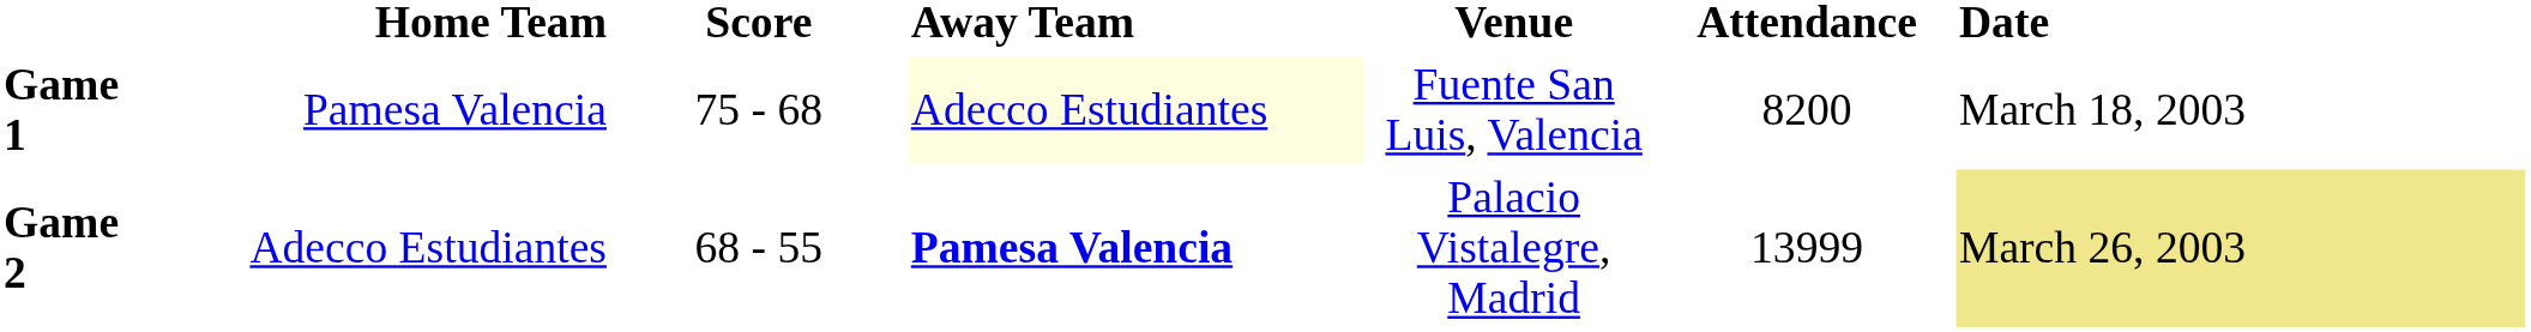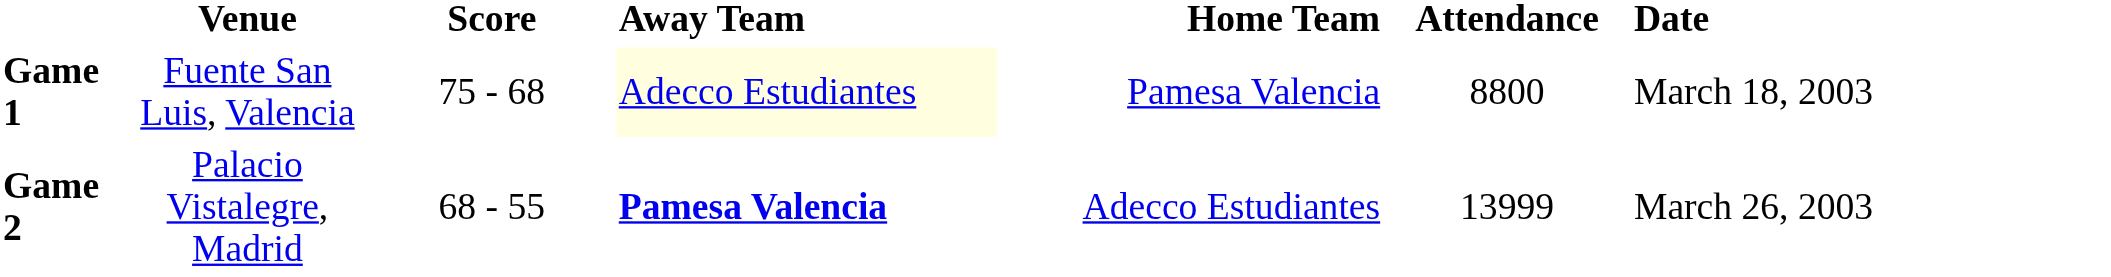 <table style="text-align:center" cellpadding=1 border=0>
 <tr>
 <th width=50></th>
-<th width=160 align=right>Home Team</th>
+<th width=100>Venue</th>
 <th width=100>Score</th>
 <th width=160 align=left>Away Team</th>
-<th width=100>Venue</th>
+<th width=160 align=right>Home Team</th>
 <th width=100>Attendance</th>
 <th width=200 align=left>Date</th>
 </tr>
 <tr>
 <td align=left><strong>Game 1</strong></td>
-<td align=right><a href='#'>Pamesa Valencia</a> </td>
+<td><a href='#'>Fuente San Luis</a>, <a href='#'>Valencia</a></td>
 <td>75 - 68</td>
 <td align=left style="background: lightyellow;"> <a href='#'>Adecco Estudiantes</a></td>
-<td><a href='#'>Fuente San Luis</a>, <a href='#'>Valencia</a></td>
-<td>8200</td>
+<td align=right><a href='#'>Pamesa Valencia</a> </td>
+<td>8800</td>
 <td align=left>March 18, 2003</td>
 </tr>
 <tr>
 <td align=left><strong>Game 2</strong></td>
-<td align=right><a href='#'>Adecco Estudiantes</a> </td>
+<td><a href='#'>Palacio Vistalegre</a>, <a href='#'>Madrid</a></td>
 <td>68 - 55</td>
 <td align=left> <strong><a href='#'>Pamesa Valencia</a></strong></td>
-<td><a href='#'>Palacio Vistalegre</a>, <a href='#'>Madrid</a></td>
+<td align=right><a href='#'>Adecco Estudiantes</a> </td>
 <td>13999</td>
-<td align=left style="background: khaki;">March 26, 2003</td>
+<td align=left>March 26, 2003</td>
 </tr>
 </table>
